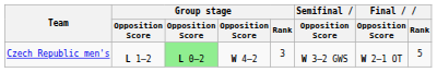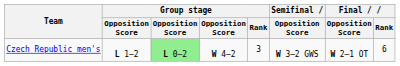 <table class="wikitable" style="font-size:90%">
 <tr>
 <th rowspan=2>Team</th>
 <th colspan=4>Group stage</th>
 <th>Semifinal / </th>
 <th colspan=2>Final /  / </th>
 </tr>
 <tr style="font-size:95%">
 <th>Opposition<br>Score</th>
 <th>Opposition<br>Score</th>
 <th>Opposition<br>Score</th>
 <th>Rank</th>
 <th>Opposition<br>Score</th>
 <th>Opposition<br>Score</th>
 <th>Rank</th>
 </tr>
 <tr align=center>
 <td align=left><a href='#'>Czech Republic men's</a></td>
 <td><br> <strong>L</strong> 1–2</td>
 <td style="background: lightgreen;"><br> <strong>L</strong> 0–2</td>
 <td><br> <strong>W</strong> 4–2</td>
 <td>3</td>
 <td><br> <strong>W</strong> 3–2 GWS</td>
 <td><br> <strong>W</strong> 2–1 OT</td>
-<td>5</td>
+<td>6</td>
 </tr>
 </table>
